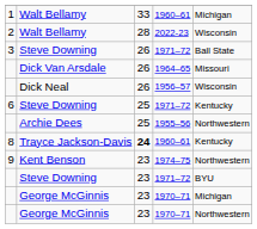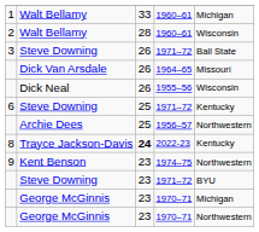 <table class="wikitable">
 <tr>
 </tr>
 <tr>
 <td>1</td>
 <td><a href='#'>Walt Bellamy</a></td>
 <td>33</td>
 <td style="font-size:80%;"><a href='#'>1960–61</a></td>
 <td style="font-size:80%;">Michigan</td>
 </tr>
 <tr>
 <td>2</td>
 <td><a href='#'>Walt Bellamy</a></td>
 <td>28</td>
-<td style="font-size:80%;"><a href='#'>2022-23</a></td>
+<td style="font-size:80%;"><a href='#'>1960–61</a></td>
 <td style="font-size:80%;">Wisconsin</td>
 </tr>
 <tr>
 <td>3</td>
 <td><a href='#'>Steve Downing</a></td>
 <td>26</td>
 <td style="font-size:80%;"><a href='#'>1971–72</a></td>
 <td style="font-size:80%;">Ball State</td>
 </tr>
 <tr>
 <td></td>
 <td><a href='#'>Dick Van Arsdale</a></td>
 <td>26</td>
 <td style="font-size:80%;"><a href='#'>1964–65</a></td>
 <td style="font-size:80%;">Missouri</td>
 </tr>
 <tr>
 <td></td>
 <td>Dick Neal</td>
 <td>26</td>
-<td style="font-size:80%;"><a href='#'>1956–57</a></td>
+<td style="font-size:80%;"><a href='#'>1955–56</a></td>
 <td style="font-size:80%;">Wisconsin</td>
 </tr>
 <tr>
 <td>6</td>
 <td><a href='#'>Steve Downing</a></td>
 <td>25</td>
 <td style="font-size:80%;"><a href='#'>1971–72</a></td>
 <td style="font-size:80%;">Kentucky</td>
 </tr>
 <tr>
 <td></td>
 <td><a href='#'>Archie Dees</a></td>
 <td>25</td>
-<td style="font-size:80%;"><a href='#'>1955–56</a></td>
+<td style="font-size:80%;"><a href='#'>1956–57</a></td>
 <td style="font-size:80%;">Northwestern</td>
 </tr>
 <tr>
 <td>8</td>
 <td><a href='#'>Trayce Jackson-Davis</a></td>
 <td><strong>24</strong></td>
-<td style="font-size:80%;"><a href='#'>1960–61</a></td>
+<td style="font-size:80%;"><a href='#'>2022-23</a></td>
 <td style="font-size:80%;">Kentucky</td>
 </tr>
 <tr>
 <td>9</td>
 <td><a href='#'>Kent Benson</a></td>
 <td>23</td>
 <td style="font-size:80%;"><a href='#'>1974–75</a></td>
 <td style="font-size:80%;">Northwestern</td>
 </tr>
 <tr>
 <td></td>
 <td><a href='#'>Steve Downing</a></td>
 <td>23</td>
 <td style="font-size:80%;"><a href='#'>1971–72</a></td>
 <td style="font-size:80%;">BYU</td>
 </tr>
 <tr>
 <td></td>
 <td><a href='#'>George McGinnis</a></td>
 <td>23</td>
 <td style="font-size:80%;"><a href='#'>1970–71</a></td>
 <td style="font-size:80%;">Michigan</td>
 </tr>
 <tr>
 <td></td>
 <td><a href='#'>George McGinnis</a></td>
 <td>23</td>
 <td style="font-size:80%;"><a href='#'>1970–71</a></td>
 <td style="font-size:80%;">Northwestern</td>
 </tr>
 </table>
